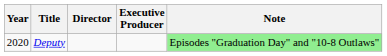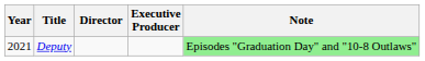 <table class="wikitable plainrowheaders">
 <tr>
 <th>Year</th>
 <th>Title</th>
 <th style="width:65px;">Director</th>
 <th style="width:65px;">Executive<br>Producer</th>
 <th>Note</th>
 </tr>
 <tr>
-<td>2020</td>
+<td>2021</td>
 <td><em><a href='#'>Deputy</a></em></td>
 <td></td>
 <td></td>
 <td style="background: lightgreen;">Episodes "Graduation Day" and "10-8 Outlaws"</td>
 </tr>
 </table>
